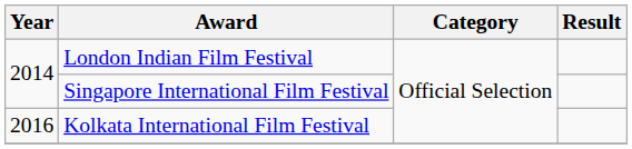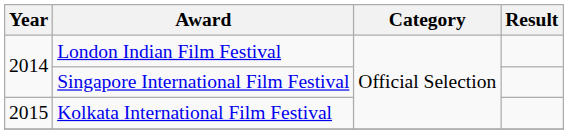 <table class="wikitable sortable">
 <tr>
 <th>Year</th>
 <th>Award</th>
 <th>Category</th>
 <th>Result</th>
 </tr>
 <tr>
 <td rowspan="2">2014</td>
 <td><a href='#'>London Indian Film Festival</a></td>
 <td rowspan="3">Official Selection</td>
 <td></td>
 </tr>
 <tr>
 <td><a href='#'>Singapore International Film Festival</a></td>
 <td></td>
 </tr>
 <tr>
-<td rowspan="1">2016</td>
+<td rowspan="1">2015</td>
 <td><a href='#'>Kolkata International Film Festival</a></td>
 <td></td>
 </tr>
 <tr>
 </tr>
 </table>
